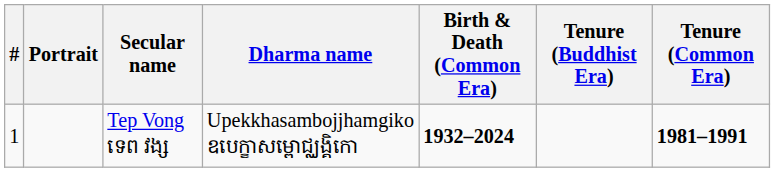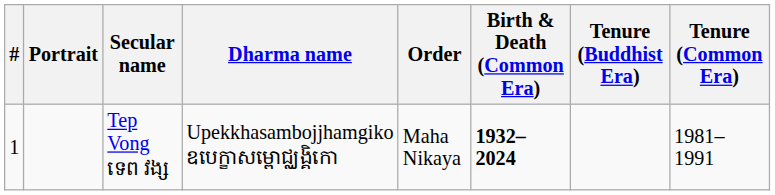 <table class="wikitable">
 <tr>
 <th>#</th>
 <th>Portrait</th>
 <th>Secular name</th>
 <th><a href='#'>Dharma name</a></th>
+<th>Order</th>
 <th>Birth & Death <br> (<a href='#'>Common Era</a>)</th>
 <th>Tenure <br> (<a href='#'>Buddhist Era</a>)</th>
 <th>Tenure <br> (<a href='#'>Common Era</a>)</th>
 </tr>
 <tr>
 <td>1</td>
 <td></td>
 <td><a href='#'>Tep Vong</a><br>ទេព វង្ស</td>
 <td>Upekkhasambojjhamgiko<br>ឧបេក្ខាសម្ពោជ្ឈង្គិកោ</td>
+<td>Maha Nikaya</td>
 <td><strong>1932–2024</strong></td>
 <td></td>
-<td><strong>1981–1991</strong></td>
+<td>1981–1991</td>
 </tr>
 </table>
